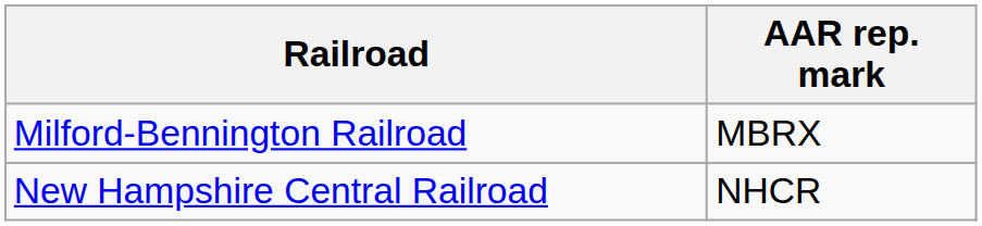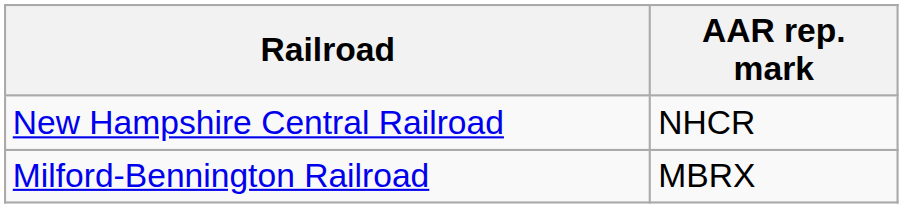 <table class="wikitable" border="1">
 <tr>
 <th width="300px">Railroad</th>
 <th width="110px">AAR rep. mark</th>
 </tr>
 <tr>
+<td><a href='#'>New Hampshire Central Railroad</a></td>
+<td>NHCR</td>
+</tr>
+<tr>
 <td><a href='#'>Milford-Bennington Railroad</a></td>
 <td>MBRX</td>
 </tr>
-<tr>
-<td><a href='#'>New Hampshire Central Railroad</a></td>
-<td>NHCR</td>
-</tr>
 </table>
